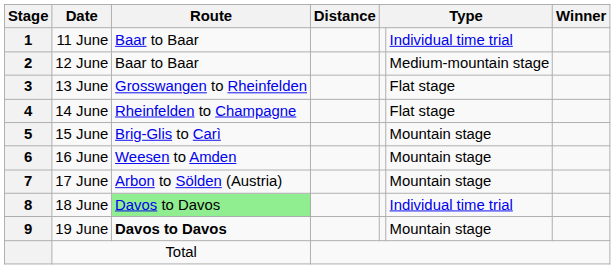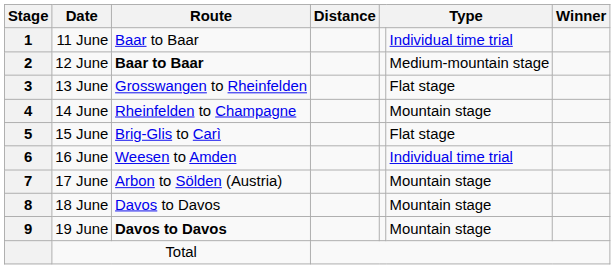 <table class="wikitable">
 <tr>
 <th scope="col">Stage</th>
 <th scope="col">Date</th>
 <th scope="col">Route</th>
 <th scope="col">Distance</th>
 <th scope="col" colspan="2">Type</th>
 <th scope="col">Winner</th>
 </tr>
 <tr>
 <th scope="col">1</th>
 <td style="text-align:right;">11 June</td>
 <td><a href='#'>Baar</a> to Baar</td>
 <td></td>
 <td></td>
 <td><a href='#'>Individual time trial</a></td>
 <td></td>
 </tr>
 <tr>
 <th scope="col">2</th>
 <td style="text-align:right;">12 June</td>
-<td>Baar to Baar</td>
+<td><strong>Baar to Baar</strong></td>
 <td></td>
 <td></td>
 <td>Medium-mountain stage</td>
 <td></td>
 </tr>
 <tr>
 <th scope="col">3</th>
 <td style="text-align:right;">13 June</td>
 <td><a href='#'>Grosswangen</a> to <a href='#'>Rheinfelden</a></td>
 <td></td>
 <td></td>
 <td>Flat stage</td>
 <td></td>
 </tr>
 <tr>
 <th scope="col">4</th>
 <td style="text-align:right;">14 June</td>
 <td><a href='#'>Rheinfelden</a> to <a href='#'>Champagne</a></td>
 <td></td>
 <td></td>
-<td>Flat stage</td>
+<td>Mountain stage</td>
 <td></td>
 </tr>
 <tr>
 <th scope="col">5</th>
 <td style="text-align:right;">15 June</td>
 <td><a href='#'>Brig-Glis</a> to <a href='#'>Carì</a></td>
 <td></td>
 <td></td>
-<td>Mountain stage</td>
+<td>Flat stage</td>
 <td></td>
 </tr>
 <tr>
 <th scope="col">6</th>
 <td style="text-align:right;">16 June</td>
 <td><a href='#'>Weesen</a> to <a href='#'>Amden</a></td>
 <td></td>
 <td></td>
-<td>Mountain stage</td>
+<td><a href='#'>Individual time trial</a></td>
 <td></td>
 </tr>
 <tr>
 <th scope="col">7</th>
 <td style="text-align:right;">17 June</td>
 <td><a href='#'>Arbon</a> to <a href='#'>Sölden</a> (Austria)</td>
 <td></td>
 <td></td>
 <td>Mountain stage</td>
 <td></td>
 </tr>
 <tr>
 <th scope="col">8</th>
 <td style="text-align:right;">18 June</td>
-<td style="background: lightgreen;"><a href='#'>Davos</a> to Davos</td>
+<td><a href='#'>Davos</a> to Davos</td>
 <td></td>
 <td></td>
-<td><a href='#'>Individual time trial</a></td>
+<td>Mountain stage</td>
 <td></td>
 </tr>
 <tr>
 <th scope="col">9</th>
 <td style="text-align:right;">19 June</td>
 <td><strong>Davos to Davos</strong></td>
 <td></td>
 <td></td>
 <td>Mountain stage</td>
 <td></td>
 </tr>
 <tr>
 <th></th>
 <td colspan="2" style="text-align:center;">Total</td>
 <td colspan="5" style="text-align:center;"></td>
 </tr>
 </table>
